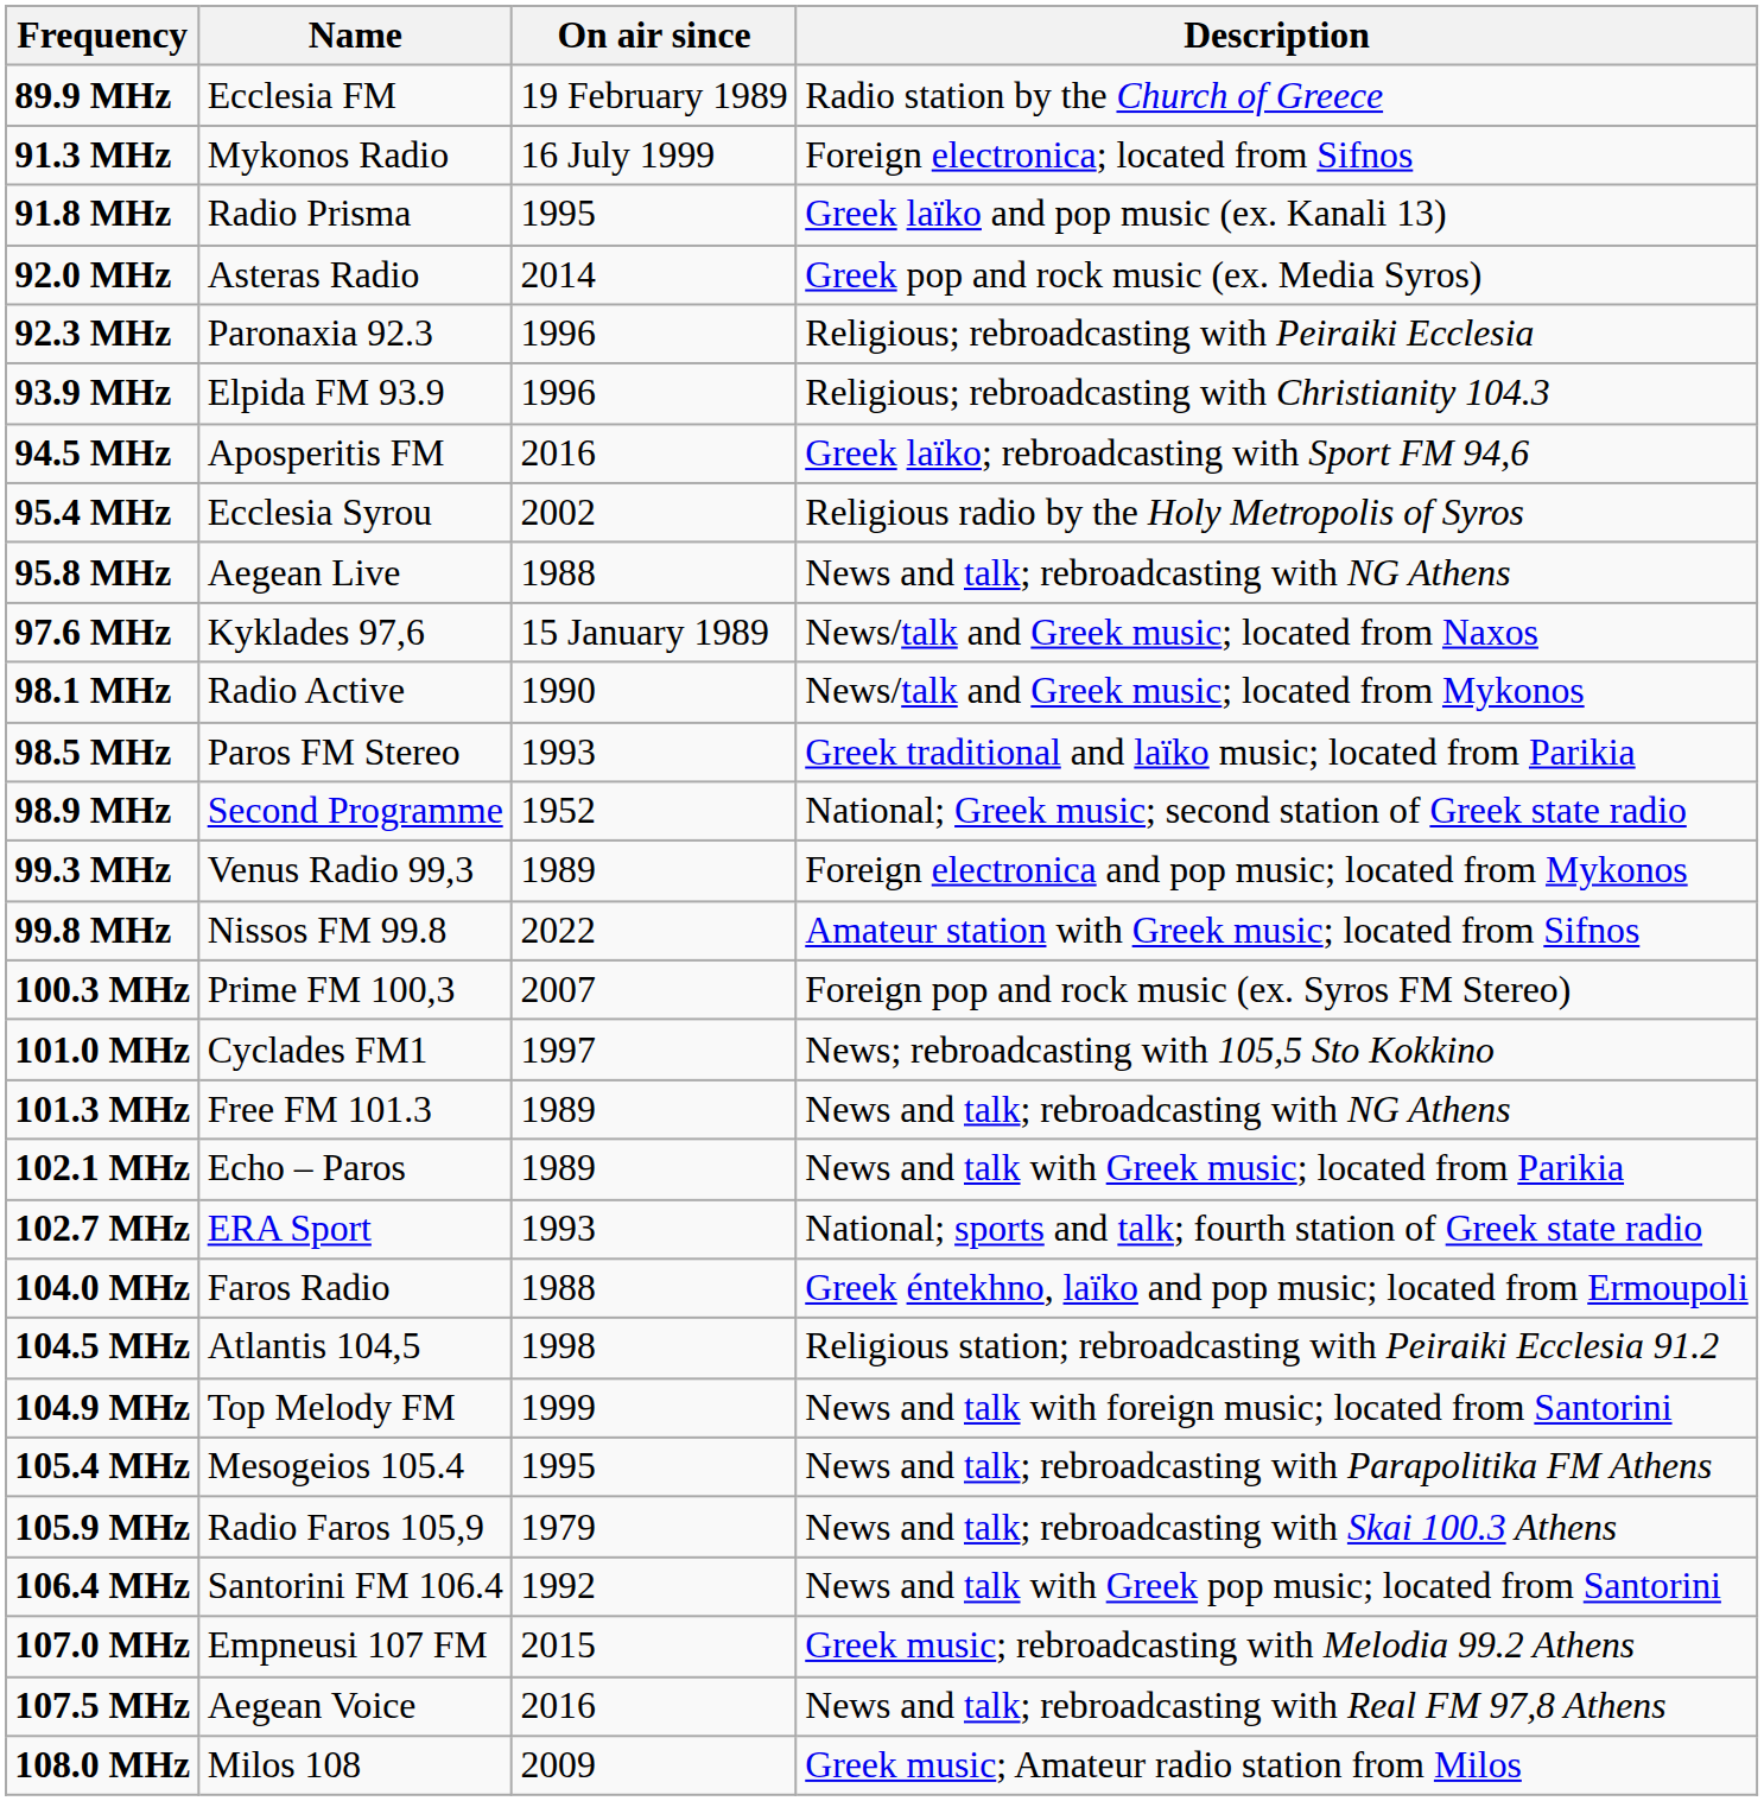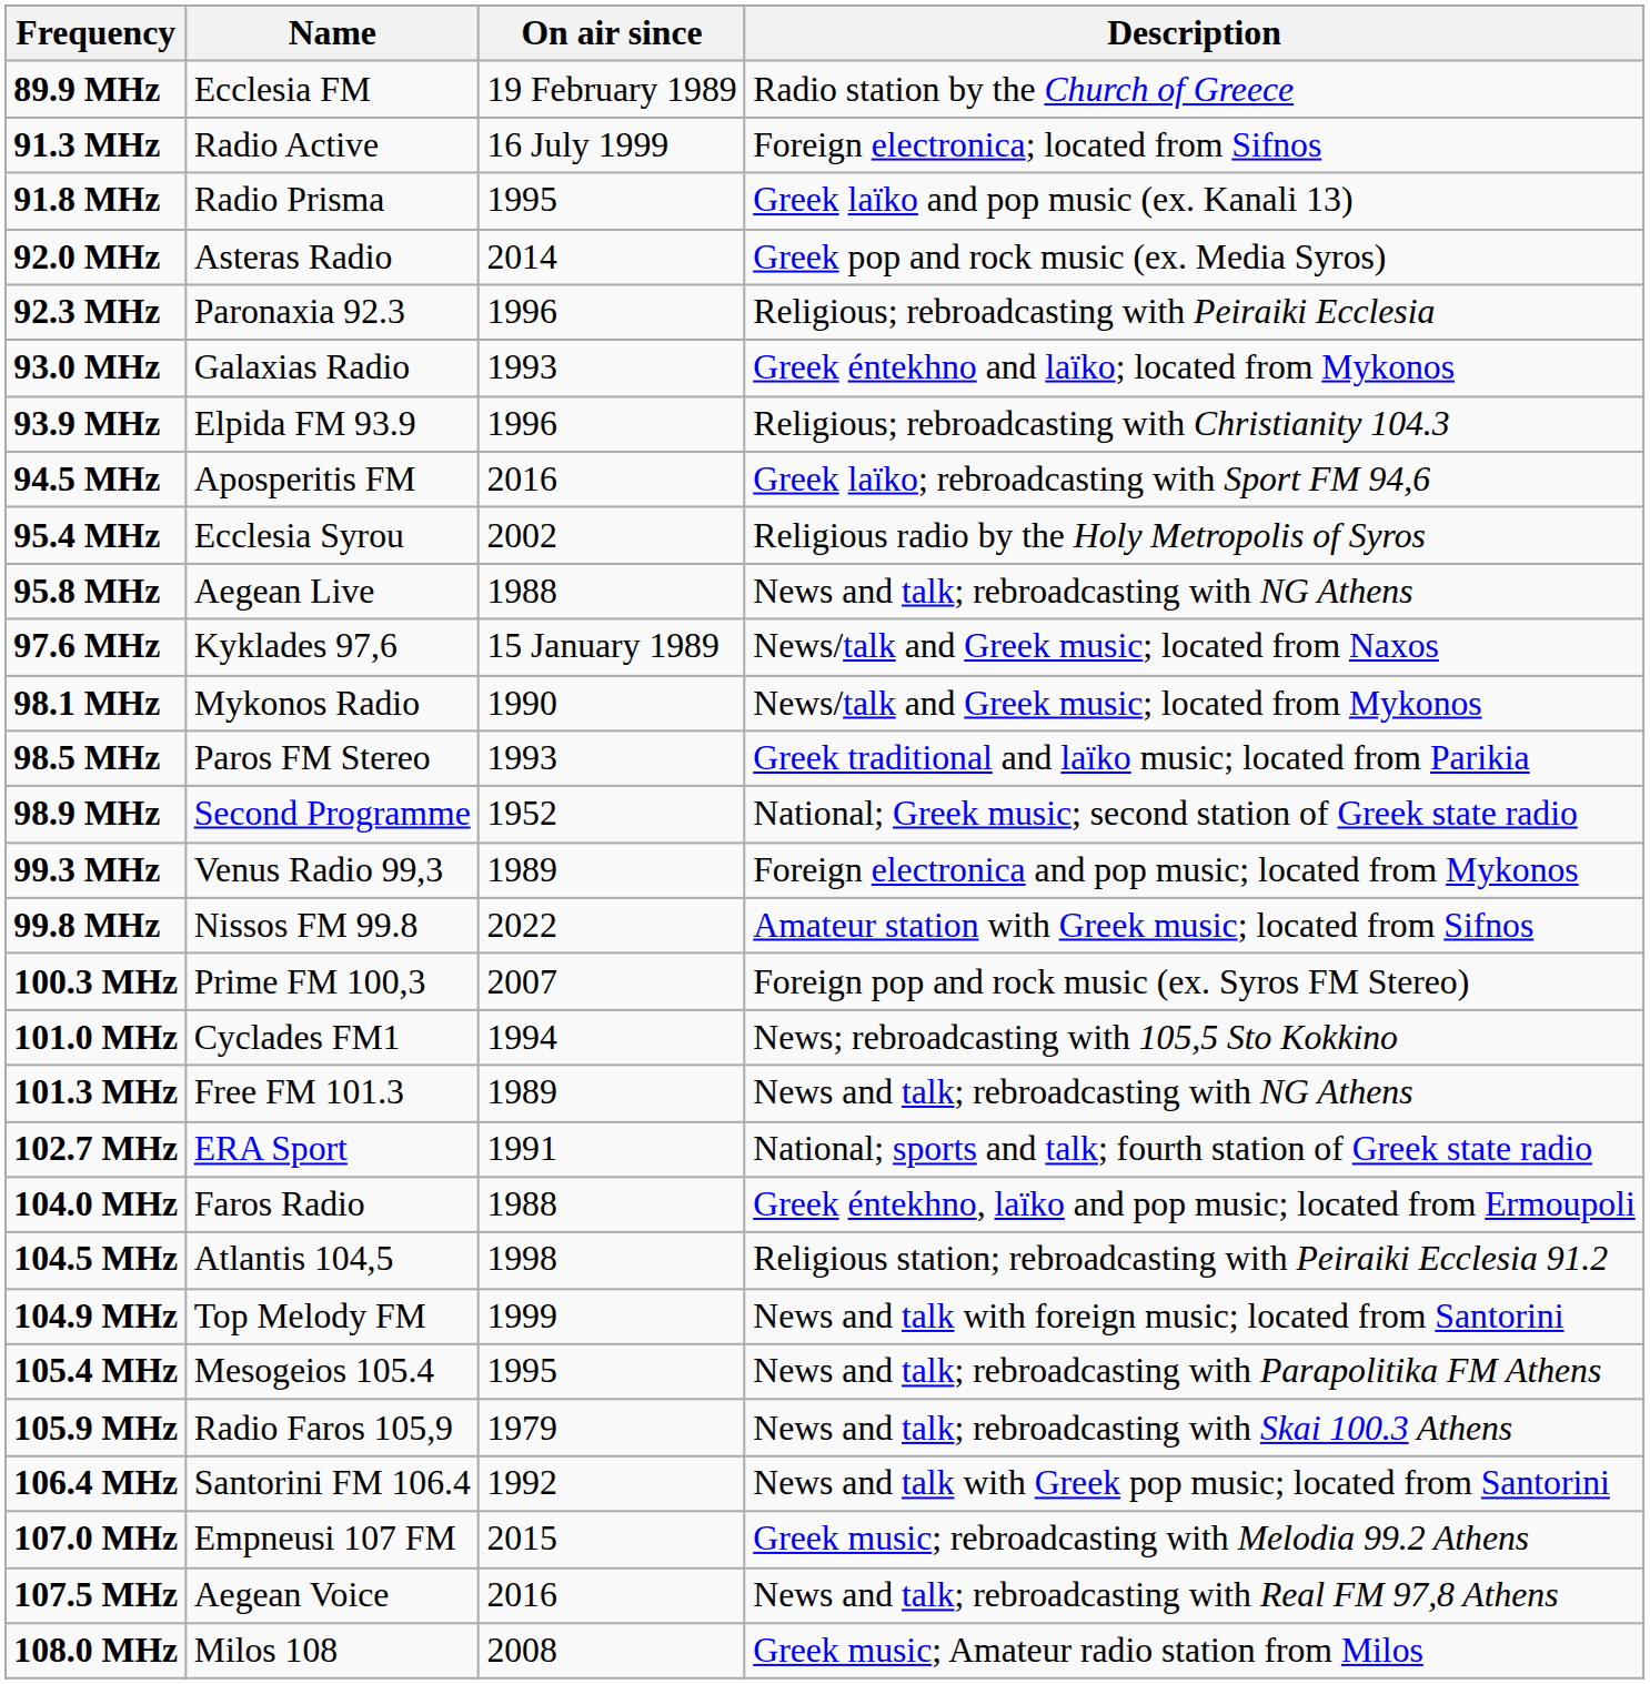 <table class="wikitable">
 <tr>
 <th>Frequency</th>
 <th>Name</th>
 <th>On air since</th>
 <th>Description</th>
 </tr>
 <tr>
 <td><strong>89.9 MHz</strong></td>
 <td>Ecclesia FM</td>
 <td>19 February 1989</td>
 <td>Radio station by the <em><a href='#'>Church of Greece</a></em></td>
 </tr>
 <tr>
 <td><strong>91.3 MHz</strong></td>
-<td>Mykonos Radio</td>
+<td>Radio Active</td>
 <td>16 July 1999</td>
 <td>Foreign <a href='#'>electronica</a>; located from <a href='#'>Sifnos</a></td>
 </tr>
 <tr>
 <td><strong>91.8 MHz</strong></td>
 <td>Radio Prisma</td>
 <td>1995</td>
 <td><a href='#'>Greek</a> <a href='#'>laïko</a> and pop music (ex. Kanali 13)</td>
 </tr>
 <tr>
 <td><strong>92.0 MHz</strong></td>
 <td>Asteras Radio</td>
 <td>2014</td>
 <td><a href='#'>Greek</a> pop and rock music (ex. Media Syros)</td>
 </tr>
 <tr>
 <td><strong>92.3 MHz</strong></td>
 <td>Paronaxia 92.3</td>
 <td>1996</td>
 <td>Religious; rebroadcasting with <em>Peiraiki Ecclesia</em></td>
+</tr>
+<tr>
+<td><strong>93.0 MHz</strong></td>
+<td>Galaxias Radio</td>
+<td>1993</td>
+<td><a href='#'>Greek</a> <a href='#'>éntekhno</a> and <a href='#'>laïko</a>; located from <a href='#'>Mykonos</a></td>
 </tr>
 <tr>
 <td><strong>93.9 MHz</strong></td>
 <td>Elpida FM 93.9</td>
 <td>1996</td>
 <td>Religious; rebroadcasting with <em>Christianity 104.3</em></td>
 </tr>
 <tr>
 <td><strong>94.5 MHz</strong></td>
 <td>Aposperitis FM</td>
 <td>2016</td>
 <td><a href='#'>Greek</a> <a href='#'>laïko</a>; rebroadcasting with <em>Sport FM 94,6</em></td>
 </tr>
 <tr>
 <td><strong>95.4 MHz</strong></td>
 <td>Ecclesia Syrou</td>
 <td>2002</td>
 <td>Religious radio by the <em>Holy Metropolis of Syros</em></td>
 </tr>
 <tr>
 <td><strong>95.8 MHz</strong></td>
 <td>Aegean Live</td>
 <td>1988</td>
 <td>News and <a href='#'>talk</a>; rebroadcasting with <em>NG Athens</em></td>
 </tr>
 <tr>
 <td><strong>97.6 MHz</strong></td>
 <td>Kyklades 97,6</td>
 <td>15 January 1989</td>
 <td>News/<a href='#'>talk</a> and <a href='#'>Greek music</a>; located from <a href='#'>Naxos</a></td>
 </tr>
 <tr>
 <td><strong>98.1 MHz</strong></td>
-<td>Radio Active</td>
+<td>Mykonos Radio</td>
 <td>1990</td>
 <td>News/<a href='#'>talk</a> and <a href='#'>Greek music</a>; located from <a href='#'>Mykonos</a></td>
 </tr>
 <tr>
 <td><strong>98.5 MHz</strong></td>
 <td>Paros FM Stereo</td>
 <td>1993</td>
 <td><a href='#'>Greek traditional</a> and <a href='#'>laïko</a> music; located from <a href='#'>Parikia</a></td>
 </tr>
 <tr>
 <td><strong>98.9 MHz</strong></td>
 <td><a href='#'>Second Programme</a></td>
 <td>1952</td>
 <td>National; <a href='#'>Greek music</a>; second station of <a href='#'>Greek state radio</a></td>
 </tr>
 <tr>
 <td><strong>99.3 MHz</strong></td>
 <td>Venus Radio 99,3</td>
 <td>1989</td>
 <td>Foreign <a href='#'>electronica</a> and pop music; located from <a href='#'>Mykonos</a></td>
 </tr>
 <tr>
 <td><strong>99.8 MHz</strong></td>
 <td>Nissos FM 99.8</td>
 <td>2022</td>
 <td><a href='#'>Amateur station</a> with <a href='#'>Greek music</a>; located from <a href='#'>Sifnos</a></td>
 </tr>
 <tr>
 <td><strong>100.3 MHz</strong></td>
 <td>Prime FM 100,3</td>
 <td>2007</td>
 <td>Foreign pop and rock music (ex. Syros FM Stereo)</td>
 </tr>
 <tr>
 <td><strong>101.0 MHz</strong></td>
 <td>Cyclades FM1</td>
-<td>1997</td>
+<td>1994</td>
 <td>News; rebroadcasting with <em>105,5 Sto Kokkino</em></td>
 </tr>
 <tr>
 <td><strong>101.3 MHz</strong></td>
 <td>Free FM 101.3</td>
 <td>1989</td>
 <td>News and <a href='#'>talk</a>; rebroadcasting with <em>NG Athens</em></td>
 </tr>
 <tr>
-<td><strong>102.1 MHz</strong></td>
-<td>Echo – Paros</td>
-<td>1989</td>
-<td>News and <a href='#'>talk</a> with <a href='#'>Greek music</a>; located from <a href='#'>Parikia</a></td>
-</tr>
-<tr>
 <td><strong>102.7 MHz</strong></td>
 <td><a href='#'>ERA Sport</a></td>
-<td>1993</td>
+<td>1991</td>
 <td>National; <a href='#'>sports</a> and <a href='#'>talk</a>; fourth station of <a href='#'>Greek state radio</a></td>
 </tr>
 <tr>
 <td><strong>104.0 MHz</strong></td>
 <td>Faros Radio</td>
 <td>1988</td>
 <td><a href='#'>Greek</a> <a href='#'>éntekhno</a>, <a href='#'>laïko</a> and pop music; located from <a href='#'>Ermoupoli</a></td>
 </tr>
 <tr>
 <td><strong>104.5 MHz</strong></td>
 <td>Atlantis 104,5</td>
 <td>1998</td>
 <td>Religious station; rebroadcasting with <em>Peiraiki Ecclesia 91.2</em></td>
 </tr>
 <tr>
 <td><strong>104.9 MHz</strong></td>
 <td>Top Melody FM</td>
 <td>1999</td>
 <td>News and <a href='#'>talk</a> with foreign music; located from <a href='#'>Santorini</a></td>
 </tr>
 <tr>
 <td><strong>105.4 MHz</strong></td>
 <td>Mesogeios 105.4</td>
 <td>1995</td>
 <td>News and <a href='#'>talk</a>; rebroadcasting with <em>Parapolitika FM Athens</em></td>
 </tr>
 <tr>
 <td><strong>105.9 MHz</strong></td>
 <td>Radio Faros 105,9</td>
 <td>1979</td>
 <td>News and <a href='#'>talk</a>; rebroadcasting with <em><a href='#'>Skai 100.3</a> Athens</em></td>
 </tr>
 <tr>
 <td><strong>106.4 MHz</strong></td>
 <td>Santorini FM 106.4</td>
 <td>1992</td>
 <td>News and <a href='#'>talk</a> with <a href='#'>Greek</a> pop music; located from <a href='#'>Santorini</a></td>
 </tr>
 <tr>
 <td><strong>107.0 MHz</strong></td>
 <td>Empneusi 107 FM</td>
 <td>2015</td>
 <td><a href='#'>Greek music</a>; rebroadcasting with <em>Melodia 99.2 Athens</em></td>
 </tr>
 <tr>
 <td><strong>107.5 MHz</strong></td>
 <td>Aegean Voice</td>
 <td>2016</td>
 <td>News and <a href='#'>talk</a>; rebroadcasting with <em>Real FM 97,8 Athens</em></td>
 </tr>
 <tr>
 <td><strong>108.0 MHz</strong></td>
 <td>Milos 108</td>
-<td>2009</td>
+<td>2008</td>
 <td><a href='#'>Greek music</a>; Amateur radio station from <a href='#'>Milos</a></td>
 </tr>
 </table>
